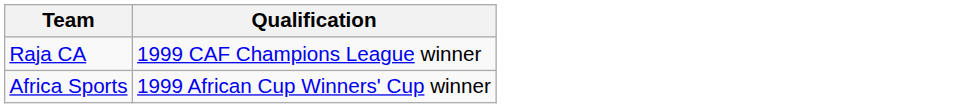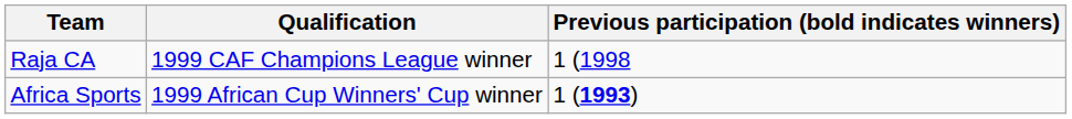 <table class="wikitable">
 <tr>
 <th>Team</th>
 <th>Qualification</th>
+<th>Previous participation (bold indicates winners)</th>
 </tr>
 <tr>
 <td> <a href='#'>Raja CA</a></td>
 <td><a href='#'>1999 CAF Champions League</a> winner</td>
+<td>1 (<a href='#'>1998</a></td>
 </tr>
 <tr>
 <td> <a href='#'>Africa Sports</a></td>
 <td><a href='#'>1999 African Cup Winners' Cup</a> winner</td>
+<td>1 (<strong><a href='#'>1993</a></strong>)</td>
 </tr>
 </table>
